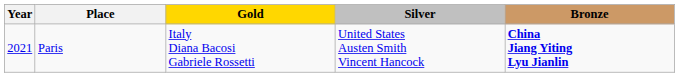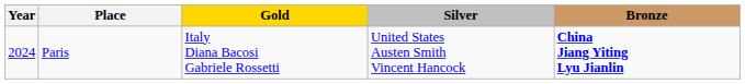 <table class="wikitable">
 <tr>
 <th>Year</th>
 <th width="160">Place</th>
 <th style="background:gold"    width="210">Gold</th>
 <th style="background:silver"  width="210">Silver</th>
 <th style="background:#cc9966" width="210">Bronze</th>
 </tr>
 <tr>
-<td><a href='#'>2021</a></td>
+<td><a href='#'>2024</a></td>
 <td> <a href='#'>Paris</a></td>
 <td> <a href='#'>Italy</a><br><a href='#'>Diana Bacosi</a><br><a href='#'>Gabriele Rossetti</a></td>
 <td> <a href='#'>United States</a><br><a href='#'>Austen Smith</a><br><a href='#'>Vincent Hancock</a></td>
 <td><strong> <a href='#'>China</a><br><a href='#'>Jiang Yiting</a><br><a href='#'>Lyu Jianlin</a></strong></td>
 </tr>
 </table>
